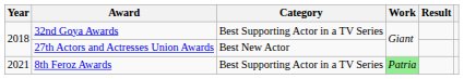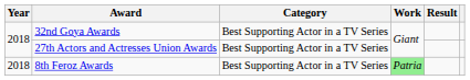 <table class="wikitable sortable plainrowheaders">
 <tr>
 <th>Year</th>
 <th>Award</th>
 <th>Category</th>
 <th>Work</th>
 <th>Result</th>
 <th scope="col" class="unsortable"></th>
 </tr>
 <tr>
 <td align = "center" rowspan = "2">2018</td>
 <td><a href='#'>32nd Goya Awards</a></td>
 <td>Best Supporting Actor in a TV Series</td>
 <td rowspan = "2"><em>Giant</em></td>
 <td></td>
 <td align = "center"></td>
 </tr>
 <tr>
 <td><a href='#'>27th Actors and Actresses Union Awards</a></td>
-<td>Best New Actor</td>
+<td>Best Supporting Actor in a TV Series</td>
 <td></td>
 <td align = "center"></td>
 </tr>
 <tr>
-<td align = "center">2021</td>
+<td align = "center">2018</td>
 <td><a href='#'>8th Feroz Awards</a></td>
 <td>Best Supporting Actor in a TV Series</td>
 <td style="background: lightgreen;"><em>Patria</em></td>
 <td></td>
 <td align = "center"></td>
 </tr>
 </table>
